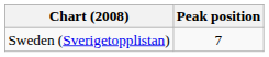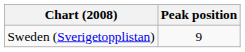 <table class="wikitable">
 <tr>
 <th>Chart (2008)</th>
 <th>Peak position</th>
 </tr>
 <tr>
 <td>Sweden (<a href='#'>Sverigetopplistan</a>)</td>
-<td align="center">7</td>
+<td align="center">9</td>
 </tr>
 </table>
